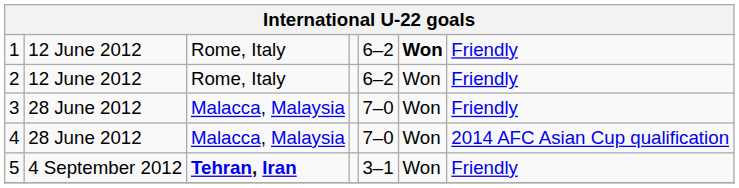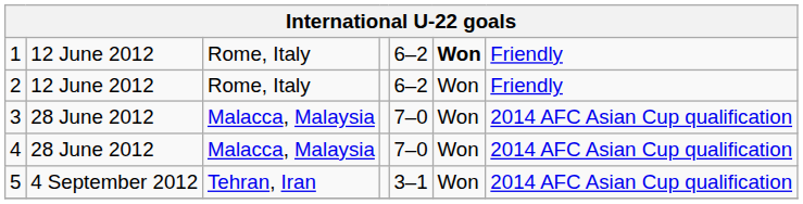 <table class="wikitable collapsible collapsed" style="font-size:90%">
 <tr>
 <th colspan="8"><strong>International U-22 goals</strong></th>
 </tr>
 <tr>
 <td>1</td>
 <td>12 June 2012</td>
 <td>Rome, Italy</td>
 <td></td>
 <td>6–2</td>
 <td><strong>Won</strong></td>
 <td><a href='#'>Friendly</a></td>
 </tr>
 <tr>
 <td>2</td>
 <td>12 June 2012</td>
 <td>Rome, Italy</td>
 <td></td>
 <td>6–2</td>
 <td>Won</td>
 <td><a href='#'>Friendly</a></td>
 </tr>
 <tr>
 <td>3</td>
 <td>28 June 2012</td>
 <td><a href='#'>Malacca</a>, <a href='#'>Malaysia</a></td>
 <td></td>
 <td>7–0</td>
 <td>Won</td>
-<td><a href='#'>Friendly</a></td>
+<td><a href='#'>2014 AFC Asian Cup qualification</a></td>
 </tr>
 <tr>
 <td>4</td>
 <td>28 June 2012</td>
 <td><a href='#'>Malacca</a>, <a href='#'>Malaysia</a></td>
 <td></td>
 <td>7–0</td>
 <td>Won</td>
 <td><a href='#'>2014 AFC Asian Cup qualification</a></td>
 </tr>
 <tr>
 <td>5</td>
 <td>4 September 2012</td>
-<td><strong><a href='#'>Tehran</a>, <a href='#'>Iran</a></strong></td>
+<td><a href='#'>Tehran</a>, <a href='#'>Iran</a></td>
 <td></td>
 <td>3–1</td>
 <td>Won</td>
-<td><a href='#'>Friendly</a></td>
+<td><a href='#'>2014 AFC Asian Cup qualification</a></td>
 </tr>
 <tr>
 </tr>
 </table>
